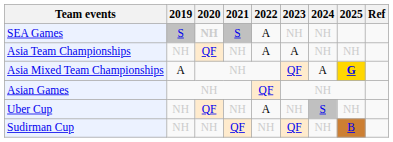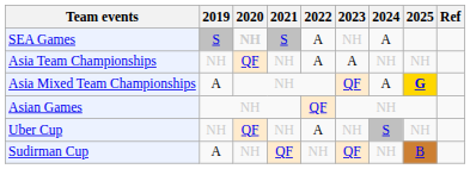 <table style='font-size: 90%; text-align:center;' class='wikitable'>
 <tr>
 <th>Team events</th>
 <th>2019</th>
 <th>2020</th>
 <th>2021</th>
 <th>2022</th>
 <th>2023</th>
 <th>2024</th>
 <th>2025</th>
 <th>Ref</th>
 </tr>
 <tr>
 <td bgcolor="#ECF2FF"; align="left"><a href='#'>SEA Games</a></td>
 <td bgcolor=silver><a href='#'>S</a></td>
 <td style=color:#ccc><strong>NH</strong></td>
 <td bgcolor=silver><a href='#'>S</a></td>
 <td>A</td>
 <td style=color:#ccc>NH</td>
-<td style=color:#ccc>NH</td>
+<td>A</td>
 <td></td>
 <td></td>
 </tr>
 <tr>
 <td bgcolor="#ECF2FF"; align="left"><a href='#'>Asia Team Championships</a></td>
 <td style=color:#ccc>NH</td>
 <td bgcolor=FFEBCD><a href='#'>QF</a></td>
 <td style=color:#ccc>NH</td>
 <td>A</td>
 <td>A</td>
 <td style=color:#ccc>NH</td>
 <td style=color:#ccc>NH</td>
 <td></td>
 </tr>
 <tr>
 <td bgcolor="#ECF2FF"; align="left"><a href='#'>Asia Mixed Team Championships</a></td>
 <td>A</td>
 <td colspan="3" style=color:#ccc>NH</td>
 <td bgcolor=FFEBCD><a href='#'>QF</a></td>
 <td>A</td>
 <td bgcolor=gold><a href='#'><strong>G</strong></a></td>
 <td></td>
 </tr>
 <tr>
 <td bgcolor="#ECF2FF"; align="left"><a href='#'>Asian Games</a></td>
 <td colspan="3" style=color:#ccc>NH</td>
 <td bgcolor=FFEBCD><a href='#'>QF</a></td>
 <td colspan="3" style=color:#ccc>NH</td>
 <td></td>
 </tr>
 <tr>
 <td bgcolor="#ECF2FF"; align="left"><a href='#'>Uber Cup</a></td>
 <td style=color:#ccc>NH</td>
 <td bgcolor=FFEBCD><a href='#'>QF</a></td>
 <td style=color:#ccc>NH</td>
 <td>A</td>
 <td style=color:#ccc>NH</td>
 <td bgcolor=silver><a href='#'>S</a></td>
 <td style=color:#ccc>NH</td>
 <td></td>
 </tr>
 <tr>
 <td bgcolor="#ECF2FF"; align="left"><a href='#'>Sudirman Cup</a></td>
-<td style=color:#ccc>NH</td>
+<td>A</td>
 <td style=color:#ccc>NH</td>
 <td bgcolor=FFEBCD><a href='#'>QF</a></td>
 <td style=color:#ccc>NH</td>
 <td bgcolor=FFEBCD><a href='#'>QF</a></td>
 <td style=color:#ccc>NH</td>
 <td bgcolor=CD7F32><a href='#'>B</a></td>
 <td></td>
 </tr>
 </table>
